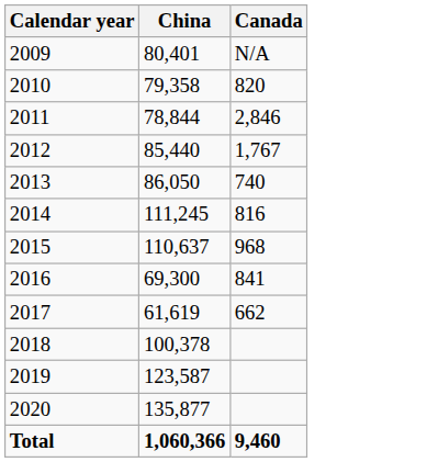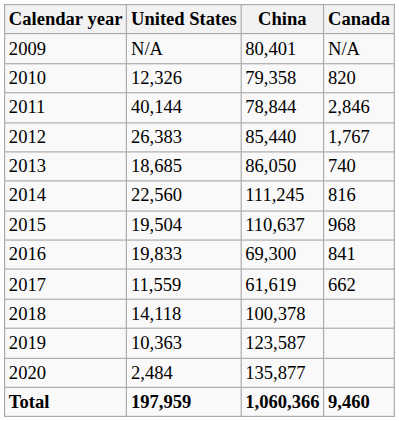 <table class="wikitable">
 <tr>
 <th>Calendar year</th>
+<th>United States</th>
 <th>China</th>
 <th>Canada</th>
 </tr>
 <tr>
 <td>2009</td>
+<td>N/A</td>
 <td>80,401</td>
 <td>N/A</td>
 </tr>
 <tr>
 <td>2010</td>
+<td>12,326</td>
 <td>79,358</td>
 <td>820</td>
 </tr>
 <tr>
 <td>2011</td>
+<td>40,144</td>
 <td>78,844</td>
 <td>2,846</td>
 </tr>
 <tr>
 <td>2012</td>
+<td>26,383</td>
 <td>85,440</td>
 <td>1,767</td>
 </tr>
 <tr>
 <td>2013</td>
+<td>18,685</td>
 <td>86,050</td>
 <td>740</td>
 </tr>
 <tr>
 <td>2014</td>
+<td>22,560</td>
 <td>111,245</td>
 <td>816</td>
 </tr>
 <tr>
 <td>2015</td>
+<td>19,504</td>
 <td>110,637</td>
 <td>968</td>
 </tr>
 <tr>
 <td>2016</td>
+<td>19,833</td>
 <td>69,300</td>
 <td>841</td>
 </tr>
 <tr>
 <td>2017</td>
+<td>11,559</td>
 <td>61,619</td>
 <td>662</td>
 </tr>
 <tr>
 <td>2018</td>
+<td>14,118</td>
 <td>100,378</td>
 <td></td>
 </tr>
 <tr>
 <td>2019</td>
+<td>10,363</td>
 <td>123,587</td>
 <td></td>
 </tr>
 <tr>
 <td>2020</td>
+<td>2,484</td>
 <td>135,877</td>
 <td></td>
 </tr>
 <tr>
 <td><strong>Total</strong></td>
+<td><strong>197,959</strong></td>
 <td><strong>1,060,366</strong></td>
 <td><strong>9,460</strong></td>
 </tr>
 </table>
